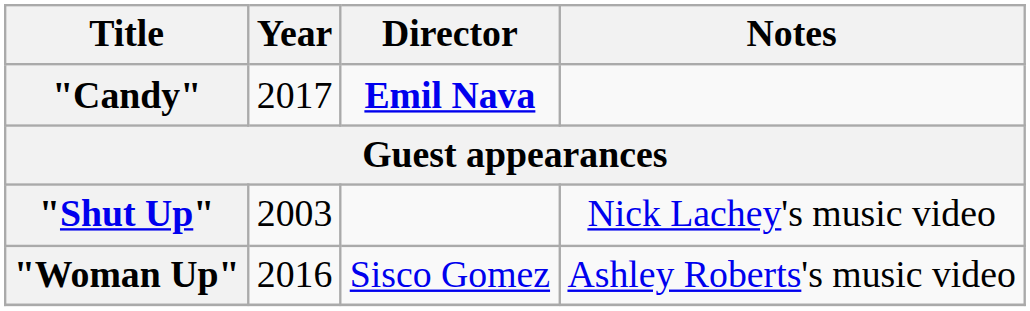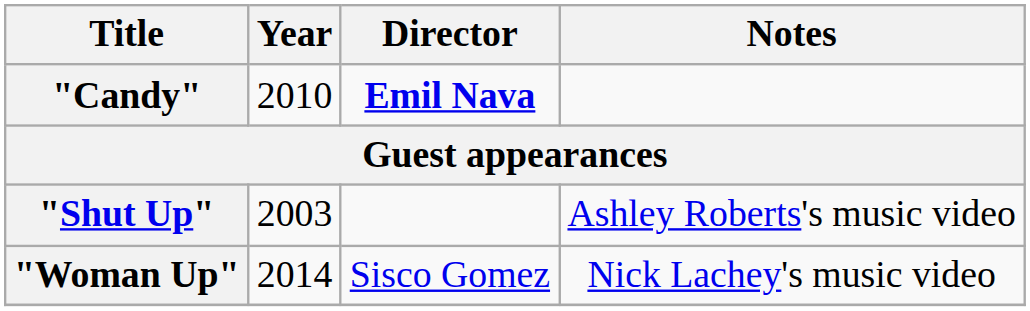 <table class="wikitable plainrowheaders" style="text-align:center;">
 <tr>
 <th scope="col">Title</th>
 <th scope="col">Year</th>
 <th scope="col">Director</th>
 <th scope="col">Notes</th>
 </tr>
 <tr>
 <th scope="row">"Candy"</th>
-<td>2017</td>
+<td>2010</td>
 <td><strong><a href='#'>Emil Nava</a></strong></td>
 <td></td>
 </tr>
 <tr>
 <th scope="col" colspan="5">Guest appearances</th>
 </tr>
 <tr>
 <th scope="row">"<a href='#'>Shut Up</a>"</th>
 <td>2003</td>
 <td></td>
-<td><a href='#'>Nick Lachey</a>'s music video</td>
+<td><a href='#'>Ashley Roberts</a>'s music video</td>
 </tr>
 <tr>
 <th scope="row">"Woman Up"</th>
-<td>2016</td>
+<td>2014</td>
 <td><a href='#'>Sisco Gomez</a></td>
-<td><a href='#'>Ashley Roberts</a>'s music video</td>
+<td><a href='#'>Nick Lachey</a>'s music video</td>
 </tr>
 <tr>
 </tr>
 </table>
